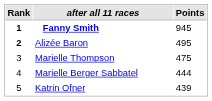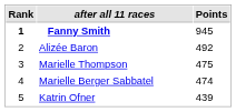 <table cellspacing="1" cellpadding="3" style="border:1px solid #aaa; font-size:86%;">
 <tr style="background:#e4e4e4;">
 <th style="border-bottom:1px solid #aaa; width:10px;">Rank</th>
 <th style="border-bottom:1px solid #aaa; width:200px;"><em>after all 11 races</em></th>
 <th style="border-bottom:1px solid #aaa; width:20px;">Points</th>
 </tr>
 <tr>
 <td align=center><strong>1</strong></td>
 <td><strong>   <a href='#'>Fanny Smith</a></strong></td>
 <td>945</td>
 </tr>
 <tr>
-<td align=center><strong>2</strong></td>
+<td align=center>2</td>
 <td> <a href='#'>Alizée Baron</a></td>
-<td>495</td>
+<td>492</td>
 </tr>
 <tr>
 <td align=center>3</td>
 <td> <a href='#'>Marielle Thompson</a></td>
 <td>475</td>
 </tr>
 <tr>
 <td align=center>4</td>
 <td> <a href='#'>Marielle Berger Sabbatel</a></td>
-<td>444</td>
+<td>474</td>
 </tr>
 <tr>
 <td align=center>5</td>
 <td> <a href='#'>Katrin Ofner</a></td>
 <td>439</td>
 </tr>
 </table>
